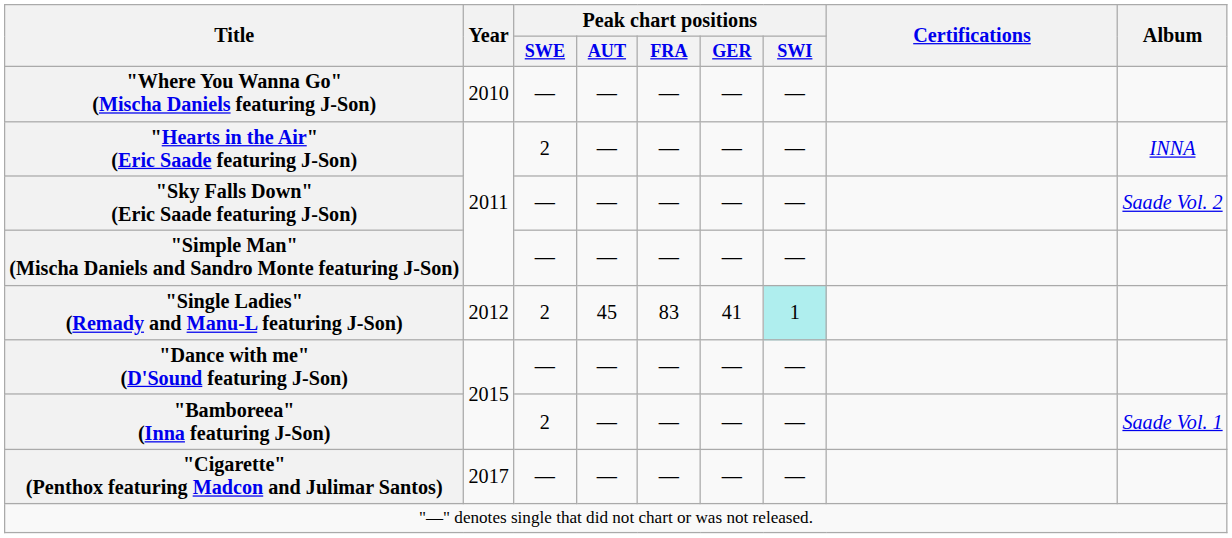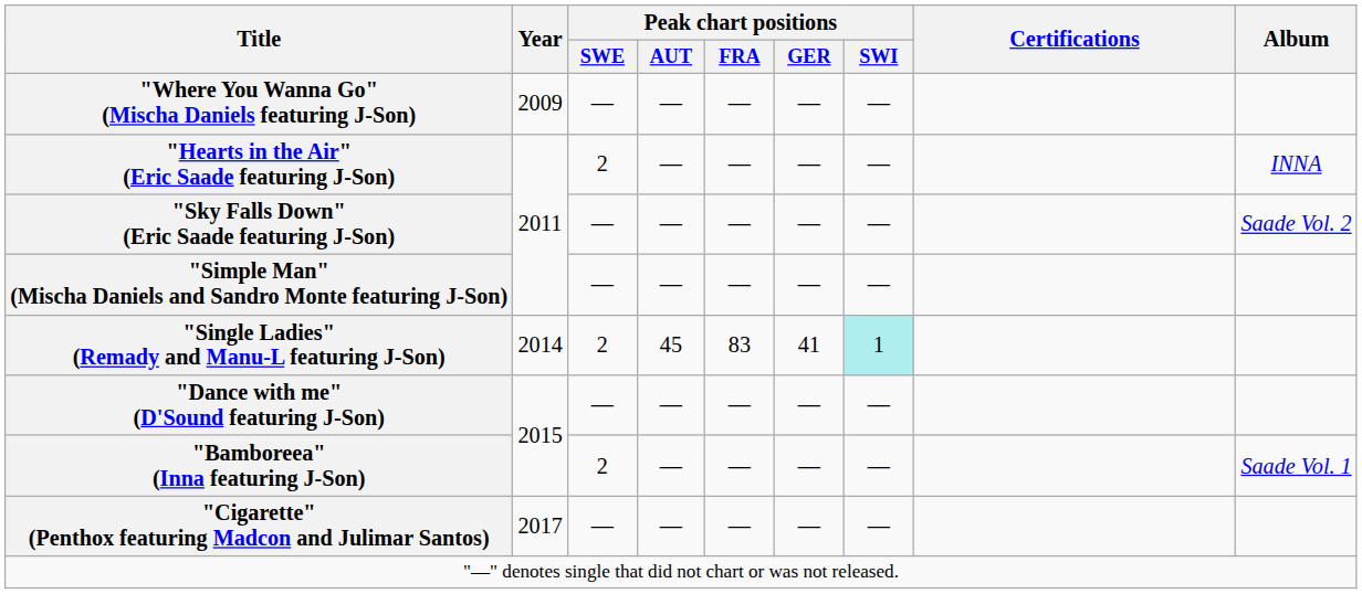 <table class="wikitable plainrowheaders" style="text-align:center;">
 <tr>
 <th scope="col" rowspan="2">Title</th>
 <th scope="col" rowspan="2">Year</th>
 <th scope="col" colspan="5">Peak chart positions</th>
 <th scope="col" rowspan="2" style="width:14em;"><a href='#'>Certifications</a></th>
 <th scope="col" rowspan="2">Album</th>
 </tr>
 <tr>
 <th scope="col" style="width:3em;font-size:90%;"><a href='#'>SWE</a><br></th>
 <th scope="col" style="width:2.9em;font-size:90%;"><a href='#'>AUT</a><br></th>
 <th scope="col" style="width:3em;font-size:90%;"><a href='#'>FRA</a><br></th>
 <th scope="col" style="width:3em;font-size:90%;"><a href='#'>GER</a><br></th>
 <th scope="col" style="width:3em;font-size:90%;"><a href='#'>SWI</a><br></th>
 </tr>
 <tr>
 <th scope="row">"Where You Wanna Go"<br><span>(<a href='#'>Mischa Daniels</a> featuring J-Son)</span></th>
-<td>2010</td>
+<td>2009</td>
 <td>—</td>
 <td>—</td>
 <td>—</td>
 <td>—</td>
 <td>—</td>
 <td></td>
 <td></td>
 </tr>
 <tr>
 <th scope="row">"<a href='#'>Hearts in the Air</a>"<br><span>(<a href='#'>Eric Saade</a> featuring J-Son)</span></th>
 <td rowspan="3">2011</td>
 <td>2</td>
 <td>—</td>
 <td>—</td>
 <td>—</td>
 <td>—</td>
 <td></td>
 <td><em><a href='#'>INNA</a></em></td>
 </tr>
 <tr>
 <th scope="row">"Sky Falls Down"<br><span>(Eric Saade featuring J-Son)</span></th>
 <td>—</td>
 <td>—</td>
 <td>—</td>
 <td>—</td>
 <td>—</td>
 <td></td>
 <td><em><a href='#'>Saade Vol. 2</a></em></td>
 </tr>
 <tr>
 <th scope="row">"Simple Man"<br><span>(Mischa Daniels and Sandro Monte featuring J-Son)</span></th>
 <td>—</td>
 <td>—</td>
 <td>—</td>
 <td>—</td>
 <td>—</td>
 <td></td>
 <td></td>
 </tr>
 <tr>
 <th scope="row">"Single Ladies"<br><span>(<a href='#'>Remady</a> and <a href='#'>Manu-L</a> featuring J-Son)</span></th>
-<td>2012</td>
+<td>2014</td>
 <td>2</td>
 <td>45</td>
 <td>83</td>
 <td>41</td>
 <td style="background: paleturquoise;">1</td>
 <td></td>
 <td></td>
 </tr>
 <tr>
 <th scope="row">"Dance with me"<br><span>(<a href='#'>D'Sound</a> featuring J-Son)</span></th>
 <td rowspan="2">2015</td>
 <td>—</td>
 <td>—</td>
 <td>—</td>
 <td>—</td>
 <td>—</td>
 <td></td>
 <td></td>
 </tr>
 <tr>
 <th scope="row">"Bamboreea"<br><span>(<a href='#'>Inna</a> featuring J-Son)</span></th>
 <td>2</td>
 <td>—</td>
 <td>—</td>
 <td>—</td>
 <td>—</td>
 <td></td>
 <td><em><a href='#'>Saade Vol. 1</a></em></td>
 </tr>
 <tr>
 <th scope="row">"Cigarette"<br><span>(Penthox featuring <a href='#'>Madcon</a> and Julimar Santos)</span></th>
 <td>2017</td>
 <td>—</td>
 <td>—</td>
 <td>—</td>
 <td>—</td>
 <td>—</td>
 <td></td>
 <td></td>
 </tr>
 <tr>
 <td colspan="16" style="text-align:center; font-size:85%;">"—" denotes single that did not chart or was not released.</td>
 </tr>
 </table>
